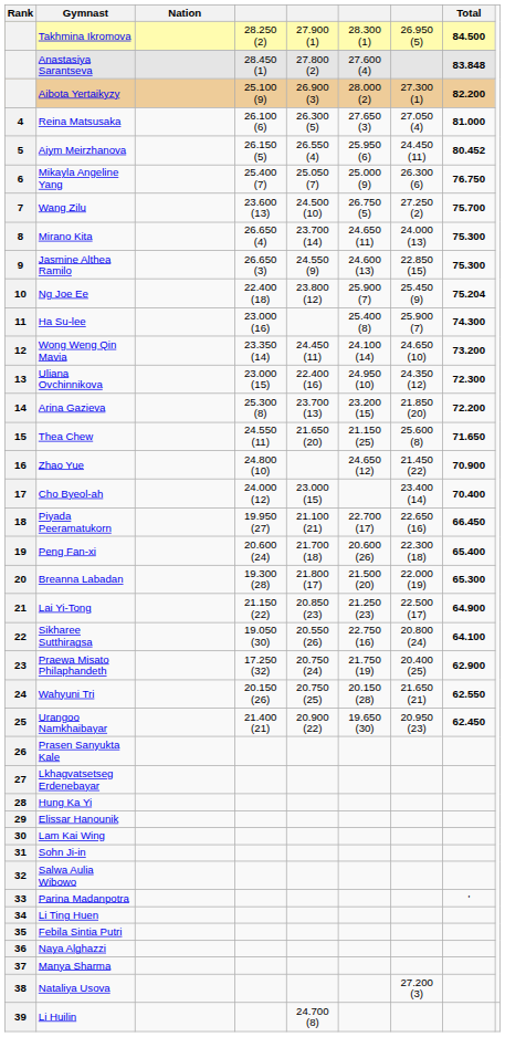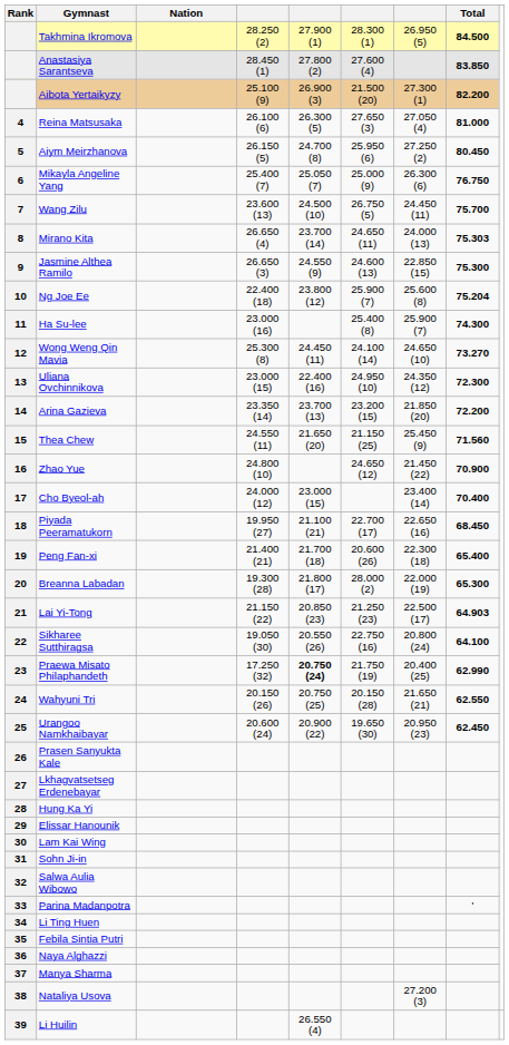 <table class="wikitable sortable" style="text-align:center; font-size:85%">
 <tr>
 <th scope="col" style="width:20px;">Rank</th>
 <th scope="col" style="width:120px;">Gymnast</th>
 <th scope="col" style="width:120px;">Nation</th>
 <th scope="col" style="width:60px;"></th>
 <th scope="col" style="width:60px;"></th>
 <th scope="col" style="width:60px;"></th>
 <th scope="col" style="width:60px;"></th>
 <th scope="col" style="width:60px;">Total</th>
 </tr>
 <tr bgcolor="fffcaf">
 <th scope="row"></th>
 <td align="left"><a href='#'>Takhmina Ikromova</a></td>
 <td style="text-align:left;"></td>
 <td>28.250 (2)</td>
 <td>27.900 (1)</td>
 <td>28.300 (1)</td>
 <td>26.950 (5)</td>
 <td><strong>84.500</strong></td>
 </tr>
 <tr bgcolor="e5e5e5">
 <th scope="row"></th>
 <td align="left"><a href='#'>Anastasiya Sarantseva</a></td>
 <td style="text-align:left;"></td>
 <td>28.450 (1)</td>
 <td>27.800 (2)</td>
 <td>27.600 (4)</td>
 <td></td>
-<td><strong>83.848</strong></td>
+<td><strong>83.850</strong></td>
 </tr>
 <tr bgcolor="eecc99">
 <th scope="row"></th>
 <td align="left"><a href='#'>Aibota Yertaikyzy</a></td>
 <td style="text-align:left;"></td>
 <td>25.100 (9)</td>
 <td>26.900 (3)</td>
-<td>28.000 (2)</td>
+<td>21.500 (20)</td>
 <td>27.300 (1)</td>
 <td><strong>82.200</strong></td>
 </tr>
 <tr>
 <th scope="row">4</th>
 <td align="left"><a href='#'>Reina Matsusaka</a></td>
 <td style="text-align:left;"></td>
 <td>26.100 (6)</td>
 <td>26.300 (5)</td>
 <td>27.650 (3)</td>
 <td>27.050 (4)</td>
 <td><strong>81.000</strong></td>
 </tr>
 <tr>
 <th scope="row">5</th>
 <td align="left"><a href='#'>Aiym Meirzhanova</a></td>
 <td style="text-align:left;"></td>
 <td>26.150 (5)</td>
-<td>26.550 (4)</td>
+<td>24.700 (8)</td>
 <td>25.950 (6)</td>
-<td>24.450 (11)</td>
-<td><strong>80.452</strong></td>
+<td>27.250 (2)</td>
+<td><strong>80.450</strong></td>
 </tr>
 <tr>
 <th scope="row">6</th>
 <td align="left"><a href='#'>Mikayla Angeline Yang</a></td>
 <td style="text-align:left;"></td>
 <td>25.400 (7)</td>
 <td>25.050 (7)</td>
 <td>25.000 (9)</td>
 <td>26.300 (6)</td>
 <td><strong>76.750</strong></td>
 </tr>
 <tr>
 <th scope="row">7</th>
 <td align="left"><a href='#'>Wang Zilu</a></td>
 <td style="text-align:left;"></td>
 <td>23.600 (13)</td>
 <td>24.500 (10)</td>
 <td>26.750 (5)</td>
-<td>27.250 (2)</td>
+<td>24.450 (11)</td>
 <td><strong>75.700</strong></td>
 </tr>
 <tr>
 <th scope="row">8</th>
 <td align="left"><a href='#'>Mirano Kita</a></td>
 <td style="text-align:left;"></td>
 <td>26.650 (4)</td>
 <td>23.700 (14)</td>
 <td>24.650 (11)</td>
 <td>24.000 (13)</td>
-<td><strong>75.300</strong></td>
+<td><strong>75.303</strong></td>
 </tr>
 <tr>
 <th scope="row">9</th>
 <td align="left"><a href='#'>Jasmine Althea Ramilo</a></td>
 <td style="text-align:left;"></td>
 <td>26.650 (3)</td>
 <td>24.550 (9)</td>
 <td>24.600 (13)</td>
 <td>22.850 (15)</td>
 <td><strong>75.300</strong></td>
 </tr>
 <tr>
 <th scope="row">10</th>
 <td align="left"><a href='#'>Ng Joe Ee</a></td>
 <td style="text-align:left;"></td>
 <td>22.400 (18)</td>
 <td>23.800 (12)</td>
 <td>25.900 (7)</td>
-<td>25.450 (9)</td>
+<td>25.600 (8)</td>
 <td><strong>75.204</strong></td>
 </tr>
 <tr>
 <th scope="row">11</th>
 <td align="left"><a href='#'>Ha Su-lee</a></td>
 <td style="text-align:left;"></td>
 <td>23.000 (16)</td>
 <td></td>
 <td>25.400 (8)</td>
 <td>25.900 (7)</td>
 <td><strong>74.300</strong></td>
 </tr>
 <tr>
 <th scope="row">12</th>
 <td align="left"><a href='#'>Wong Weng Qin Mavia</a></td>
 <td style="text-align:left;"></td>
-<td>23.350 (14)</td>
+<td>25.300 (8)</td>
 <td>24.450 (11)</td>
 <td>24.100 (14)</td>
 <td>24.650 (10)</td>
-<td><strong>73.200</strong></td>
+<td><strong>73.270</strong></td>
 </tr>
 <tr>
 <th scope="row">13</th>
 <td align="left"><a href='#'>Uliana Ovchinnikova</a></td>
 <td style="text-align:left;"></td>
 <td>23.000 (15)</td>
 <td>22.400 (16)</td>
 <td>24.950 (10)</td>
 <td>24.350 (12)</td>
 <td><strong>72.300</strong></td>
 </tr>
 <tr>
 <th scope="row">14</th>
 <td align="left"><a href='#'>Arina Gazieva</a></td>
 <td style="text-align:left;"></td>
-<td>25.300 (8)</td>
+<td>23.350 (14)</td>
 <td>23.700 (13)</td>
 <td>23.200 (15)</td>
 <td>21.850 (20)</td>
 <td><strong>72.200</strong></td>
 </tr>
 <tr>
 <th scope="row">15</th>
 <td align="left"><a href='#'>Thea Chew</a></td>
 <td style="text-align:left;"></td>
 <td>24.550 (11)</td>
 <td>21.650 (20)</td>
 <td>21.150 (25)</td>
-<td>25.600 (8)</td>
-<td><strong>71.650</strong></td>
+<td>25.450 (9)</td>
+<td><strong>71.560</strong></td>
 </tr>
 <tr>
 <th scope="row">16</th>
 <td align="left"><a href='#'>Zhao Yue</a></td>
 <td style="text-align:left;"></td>
 <td>24.800 (10)</td>
 <td></td>
 <td>24.650 (12)</td>
 <td>21.450 (22)</td>
 <td><strong>70.900</strong></td>
 </tr>
 <tr>
 <th scope="row">17</th>
 <td align="left"><a href='#'>Cho Byeol-ah</a></td>
 <td style="text-align:left;"></td>
 <td>24.000 (12)</td>
 <td>23.000 (15)</td>
 <td></td>
 <td>23.400 (14)</td>
 <td><strong>70.400</strong></td>
 </tr>
 <tr>
 <th scope="row">18</th>
 <td align="left"><a href='#'>Piyada Peeramatukorn</a></td>
 <td style="text-align:left;"></td>
 <td>19.950 (27)</td>
 <td>21.100 (21)</td>
 <td>22.700 (17)</td>
 <td>22.650 (16)</td>
-<td><strong>66.450</strong></td>
+<td><strong>68.450</strong></td>
 </tr>
 <tr>
 <th>19</th>
 <td align="left"><a href='#'>Peng Fan-xi</a></td>
 <td style="text-align:left;"></td>
-<td>20.600 (24)</td>
+<td>21.400 (21)</td>
 <td>21.700 (18)</td>
 <td>20.600 (26)</td>
 <td>22.300 (18)</td>
 <td><strong>65.400</strong></td>
 </tr>
 <tr>
 <th>20</th>
 <td align="left"><a href='#'>Breanna Labadan</a></td>
 <td style="text-align:left;"></td>
 <td>19.300 (28)</td>
 <td>21.800 (17)</td>
-<td>21.500 (20)</td>
+<td>28.000 (2)</td>
 <td>22.000 (19)</td>
 <td><strong>65.300</strong></td>
 </tr>
 <tr>
 <th>21</th>
 <td align="left"><a href='#'>Lai Yi-Tong</a></td>
 <td style="text-align:left;"></td>
 <td>21.150 (22)</td>
 <td>20.850 (23)</td>
 <td>21.250 (23)</td>
 <td>22.500 (17)</td>
-<td><strong>64.900</strong></td>
+<td><strong>64.903</strong></td>
 </tr>
 <tr>
 <th>22</th>
 <td align="left"><a href='#'>Sikharee Sutthiragsa</a></td>
 <td style="text-align:left;"></td>
 <td>19.050 (30)</td>
 <td>20.550 (26)</td>
 <td>22.750 (16)</td>
 <td>20.800 (24)</td>
 <td><strong>64.100</strong></td>
 </tr>
 <tr>
 <th>23</th>
 <td align="left"><a href='#'>Praewa Misato Philaphandeth</a></td>
 <td style="text-align:left;"></td>
 <td>17.250 (32)</td>
-<td>20.750 (24)</td>
+<td><strong>20.750 (24)</strong></td>
 <td>21.750 (19)</td>
 <td>20.400 (25)</td>
-<td><strong>62.900</strong></td>
+<td><strong>62.990</strong></td>
 </tr>
 <tr>
 <th>24</th>
 <td align="left"><a href='#'>Wahyuni Tri</a></td>
 <td style="text-align:left;"></td>
 <td>20.150 (26)</td>
 <td>20.750 (25)</td>
 <td>20.150 (28)</td>
 <td>21.650 (21)</td>
 <td><strong>62.550</strong></td>
 </tr>
 <tr>
 <th>25</th>
 <td align="left"><a href='#'>Urangoo Namkhaibayar</a></td>
 <td style="text-align:left;"></td>
-<td>21.400 (21)</td>
+<td>20.600 (24)</td>
 <td>20.900 (22)</td>
 <td>19.650 (30)</td>
 <td>20.950 (23)</td>
 <td><strong>62.450</strong></td>
 </tr>
 <tr>
 <th>26</th>
 <td align="left"><a href='#'>Prasen Sanyukta Kale</a></td>
 <td style="text-align:left;"></td>
 <td></td>
 <td></td>
 <td></td>
 <td></td>
 <td></td>
 </tr>
 <tr>
 <th>27</th>
 <td align="left"><a href='#'>Lkhagvatsetseg Erdenebayar</a></td>
 <td style="text-align:left;"></td>
 <td></td>
 <td></td>
 <td></td>
 <td></td>
 <td></td>
 </tr>
 <tr>
 <th>28</th>
 <td align="left"><a href='#'>Hung Ka Yi</a></td>
 <td style="text-align:left;"></td>
 <td></td>
 <td></td>
 <td></td>
 <td></td>
 <td></td>
 </tr>
 <tr>
 <th>29</th>
 <td align="left"><a href='#'>Elissar Hanounik</a></td>
 <td style="text-align:left;"></td>
 <td></td>
 <td></td>
 <td></td>
 <td></td>
 <td></td>
 </tr>
 <tr>
 <th>30</th>
 <td align="left"><a href='#'>Lam Kai Wing</a></td>
 <td style="text-align:left;"></td>
 <td></td>
 <td></td>
 <td></td>
 <td></td>
 <td></td>
 </tr>
 <tr>
 <th>31</th>
 <td align="left"><a href='#'>Sohn Ji-in</a></td>
 <td style="text-align:left;"></td>
 <td></td>
 <td></td>
 <td></td>
 <td></td>
 <td></td>
 </tr>
 <tr>
 <th>32</th>
 <td align="left"><a href='#'>Salwa Aulia Wibowo</a></td>
 <td style="text-align:left;"></td>
 <td></td>
 <td></td>
 <td></td>
 <td></td>
 <td></td>
 </tr>
 <tr>
 <th>33</th>
 <td align="left"><a href='#'>Parina Madanpotra</a></td>
 <td style="text-align:left;"></td>
 <td></td>
 <td></td>
 <td></td>
 <td></td>
 <td>'</td>
 </tr>
 <tr>
 <th>34</th>
 <td align="left"><a href='#'>Li Ting Huen</a></td>
 <td style="text-align:left;"></td>
 <td></td>
 <td></td>
 <td></td>
 <td></td>
 <td></td>
 </tr>
 <tr>
 <th>35</th>
 <td align="left"><a href='#'>Febila Sintia Putri</a></td>
 <td style="text-align:left;"></td>
 <td></td>
 <td></td>
 <td></td>
 <td></td>
 <td></td>
 </tr>
 <tr>
 <th>36</th>
 <td align="left"><a href='#'>Naya Alghazzi</a></td>
 <td style="text-align:left;"></td>
 <td></td>
 <td></td>
 <td></td>
 <td></td>
 <td></td>
 </tr>
 <tr>
 <th>37</th>
 <td align="left"><a href='#'>Manya Sharma</a></td>
 <td style="text-align:left;"></td>
 <td></td>
 <td></td>
 <td></td>
 <td></td>
 <td></td>
 </tr>
 <tr>
 <th>38</th>
 <td align="left"><a href='#'>Nataliya Usova</a></td>
 <td style="text-align:left;"></td>
 <td></td>
 <td></td>
 <td></td>
 <td>27.200 (3)</td>
 <td></td>
 </tr>
 <tr>
 <th>39</th>
 <td align="left"><a href='#'>Li Huilin</a></td>
 <td style="text-align:left;"></td>
 <td></td>
-<td>24.700 (8)</td>
+<td>26.550 (4)</td>
 <td></td>
 <td></td>
 <td></td>
 <td></td>
 </tr>
 </table>
